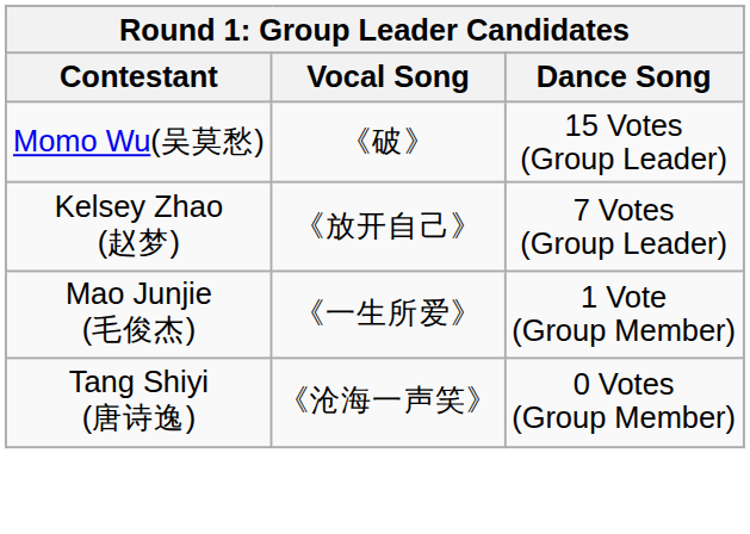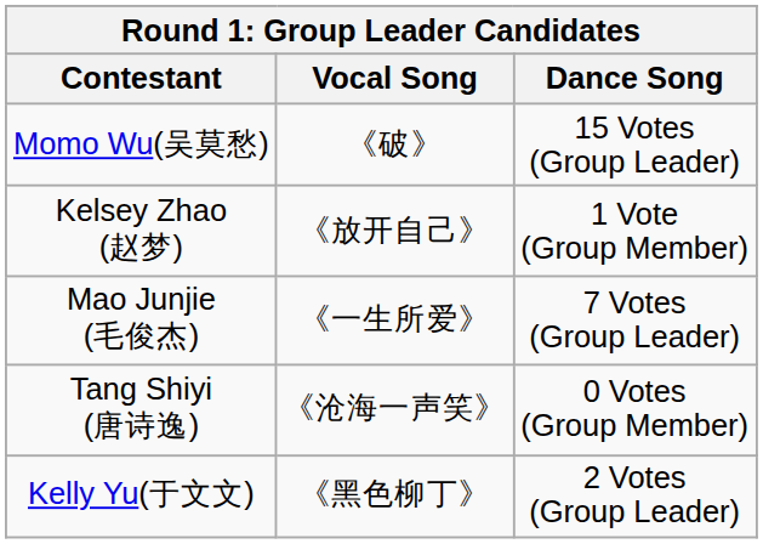 <table class="wikitable sortable" style="text-align:center; font-size: 85%;">
 <tr>
 <th colspan="3">Round 1: Group Leader Candidates</th>
 </tr>
 <tr>
 <th rowspan="2">Contestant</th>
 <th rowspan="2">Vocal Song</th>
 <th rowspan="2">Dance Song</th>
 </tr>
 <tr>
 </tr>
 <tr>
 <td><a href='#'>Momo Wu</a>(吴莫愁)</td>
 <td>《破》</td>
 <td>15 Votes<br>(Group Leader)</td>
 </tr>
 <tr>
 <td>Kelsey Zhao<br>(赵梦)</td>
 <td>《放开自己》</td>
-<td>7 Votes<br>(Group Leader)</td>
+<td>1 Vote<br>(Group Member)</td>
 </tr>
 <tr>
 <td>Mao Junjie<br>(毛俊杰)</td>
 <td>《一生所爱》</td>
-<td>1 Vote<br>(Group Member)</td>
+<td>7 Votes<br>(Group Leader)</td>
 </tr>
 <tr>
 <td>Tang Shiyi<br>(唐诗逸)</td>
 <td>《沧海一声笑》</td>
 <td>0 Votes<br>(Group Member)</td>
 </tr>
+<tr>
+<td><a href='#'>Kelly Yu</a>(于文文)</td>
+<td>《黑色柳丁》</td>
+<td>2 Votes<br>(Group Leader)</td>
+</tr>
 </table>
